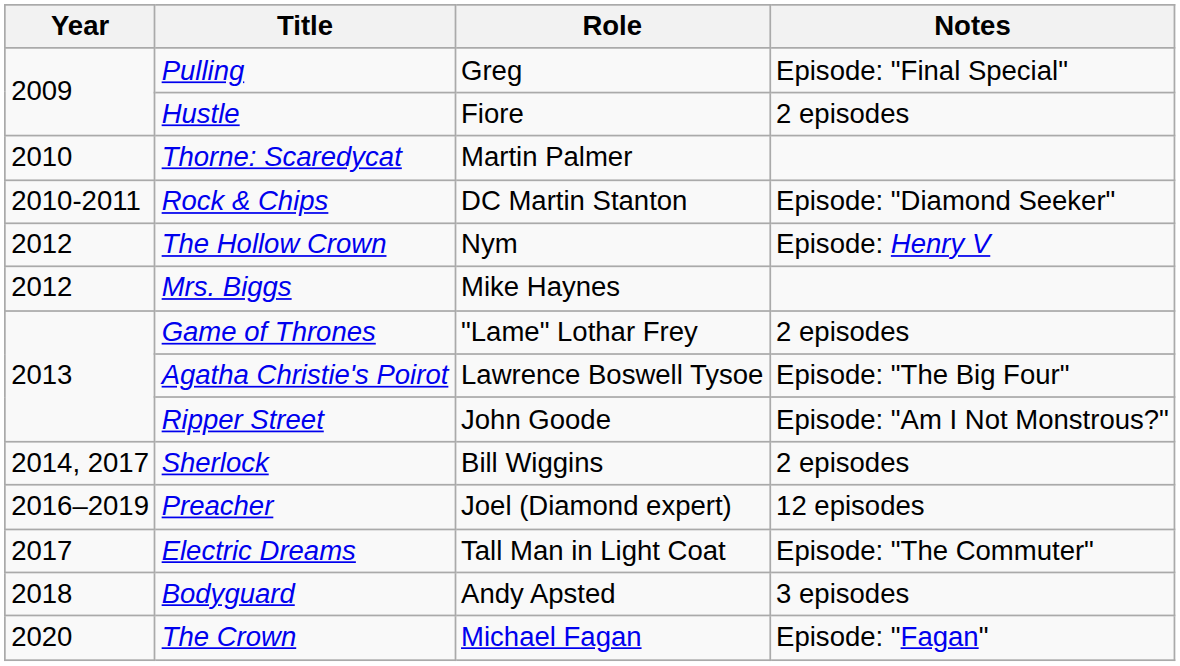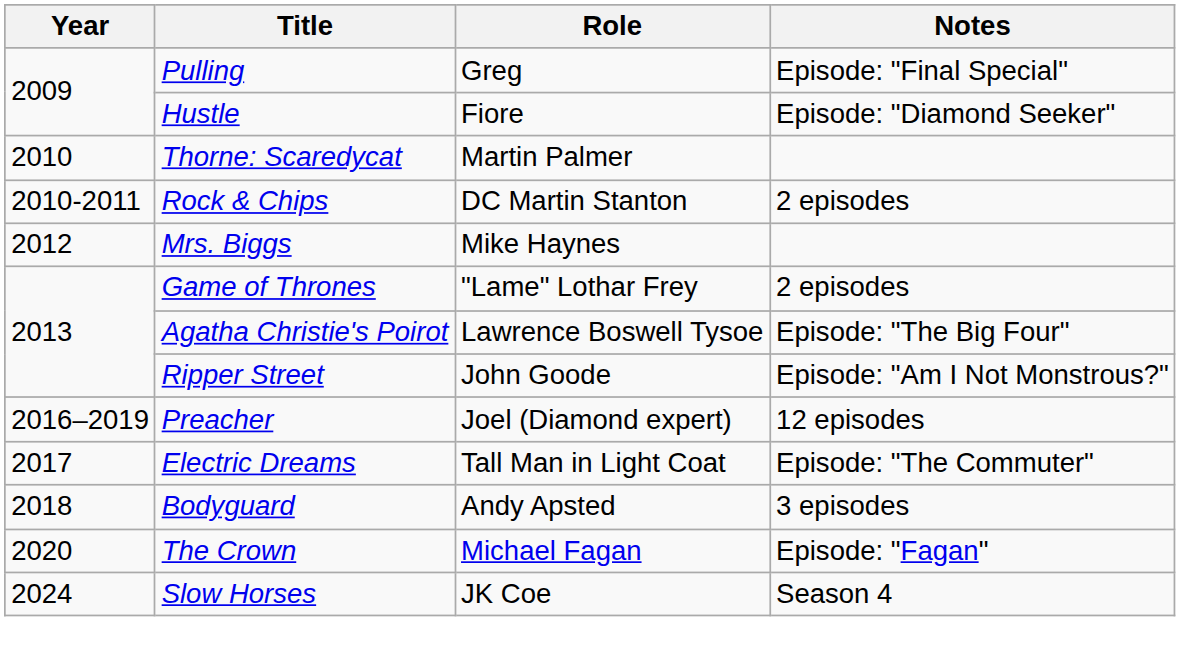 <table class="wikitable">
 <tr>
 <th>Year</th>
 <th>Title</th>
 <th>Role</th>
 <th>Notes</th>
 </tr>
 <tr>
 <td rowspan="2">2009</td>
 <td><em><a href='#'>Pulling</a></em></td>
 <td>Greg</td>
 <td>Episode: "Final Special"</td>
 </tr>
 <tr>
 <td><em><a href='#'>Hustle</a></em></td>
 <td>Fiore</td>
-<td>2 episodes</td>
+<td>Episode: "Diamond Seeker"</td>
 </tr>
 <tr>
 <td>2010</td>
 <td><em><a href='#'>Thorne: Scaredycat</a></em></td>
 <td>Martin Palmer</td>
 <td></td>
 </tr>
 <tr>
 <td>2010-2011</td>
 <td><em><a href='#'>Rock & Chips</a></em></td>
 <td>DC Martin Stanton</td>
-<td>Episode: "Diamond Seeker"</td>
-</tr>
-<tr>
-<td>2012</td>
-<td><em><a href='#'>The Hollow Crown</a></em></td>
-<td>Nym</td>
-<td>Episode: <a href='#'><em>Henry V</em></a></td>
+<td>2 episodes</td>
 </tr>
 <tr>
 <td>2012</td>
 <td><a href='#'><em>Mrs. Biggs</em></a></td>
 <td>Mike Haynes</td>
 <td></td>
 </tr>
 <tr>
 <td rowspan="3">2013</td>
 <td><em><a href='#'>Game of Thrones</a></em></td>
 <td>"Lame" Lothar Frey</td>
 <td>2 episodes</td>
 </tr>
 <tr>
 <td><em><a href='#'>Agatha Christie's Poirot</a></em></td>
 <td>Lawrence Boswell Tysoe</td>
 <td>Episode: "The Big Four"</td>
 </tr>
 <tr>
 <td><em><a href='#'>Ripper Street</a></em></td>
 <td>John Goode</td>
 <td>Episode: "Am I Not Monstrous?"</td>
-</tr>
-<tr>
-<td>2014, 2017</td>
-<td><em><a href='#'>Sherlock</a></em></td>
-<td>Bill Wiggins</td>
-<td>2 episodes</td>
 </tr>
 <tr>
 <td>2016–2019</td>
 <td><em><a href='#'>Preacher</a></em></td>
 <td>Joel (Diamond expert)</td>
 <td>12 episodes</td>
 </tr>
 <tr>
 <td>2017</td>
 <td><em><a href='#'>Electric Dreams</a></em></td>
 <td>Tall Man in Light Coat</td>
 <td>Episode: "The Commuter"</td>
 </tr>
 <tr>
 <td>2018</td>
 <td><em><a href='#'>Bodyguard</a></em></td>
 <td>Andy Apsted</td>
 <td>3 episodes</td>
 </tr>
 <tr>
 <td>2020</td>
 <td><em><a href='#'>The Crown</a></em></td>
 <td><a href='#'>Michael Fagan</a></td>
 <td>Episode: "<a href='#'>Fagan</a>"</td>
 </tr>
+<tr>
+<td>2024</td>
+<td><em><a href='#'>Slow Horses</a></em></td>
+<td>JK Coe</td>
+<td>Season 4</td>
+</tr>
 </table>
